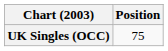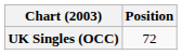 <table class="wikitable plainrowheaders" style="text-align:center">
 <tr>
 <th scope="col">Chart (2003)</th>
 <th scope="col">Position</th>
 </tr>
 <tr>
 <th scope="row">UK Singles (OCC)</th>
-<td>75</td>
+<td>72</td>
 </tr>
 </table>
